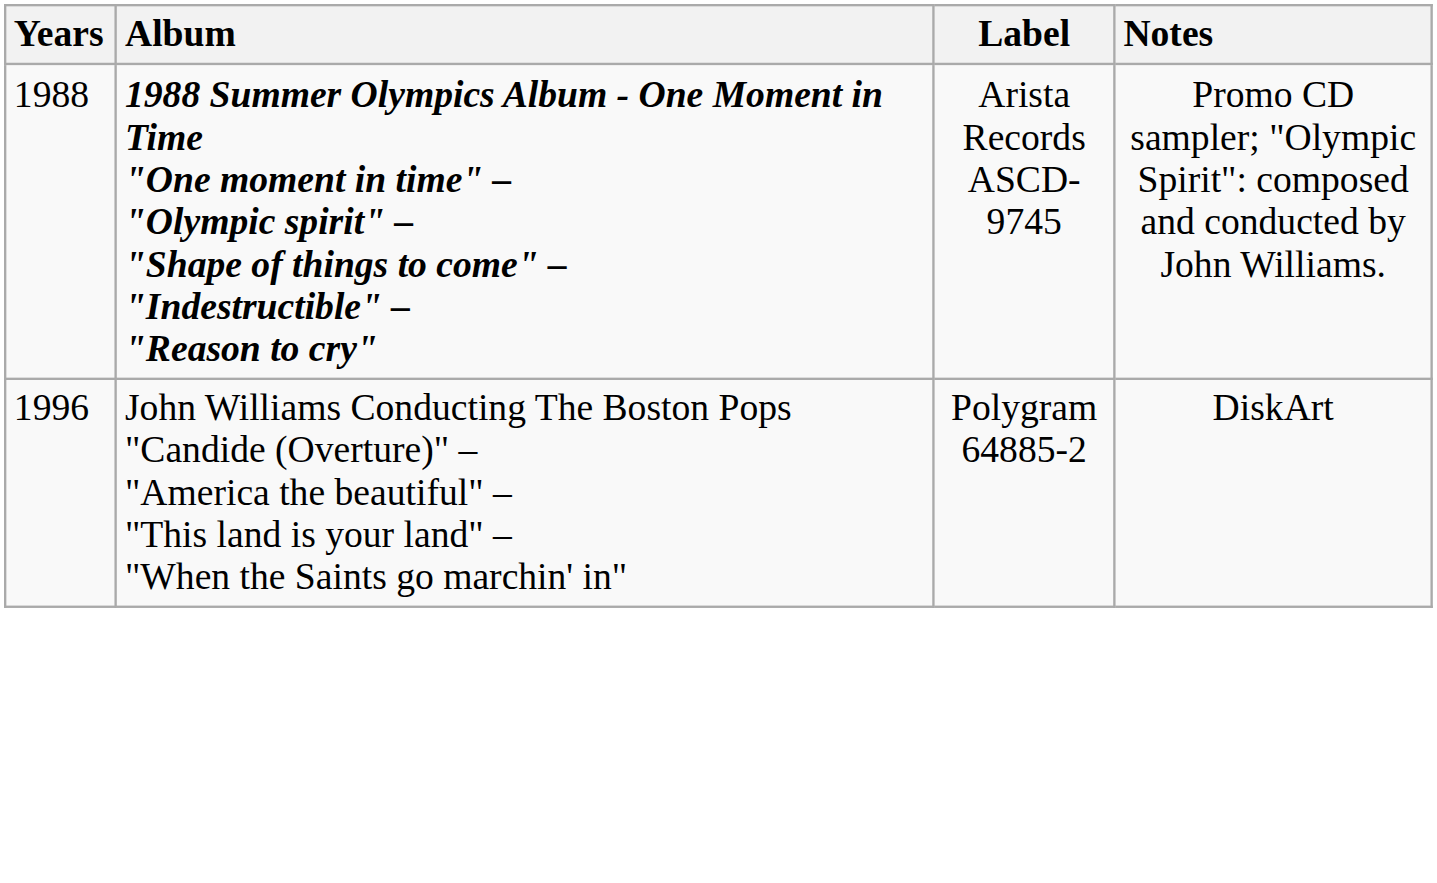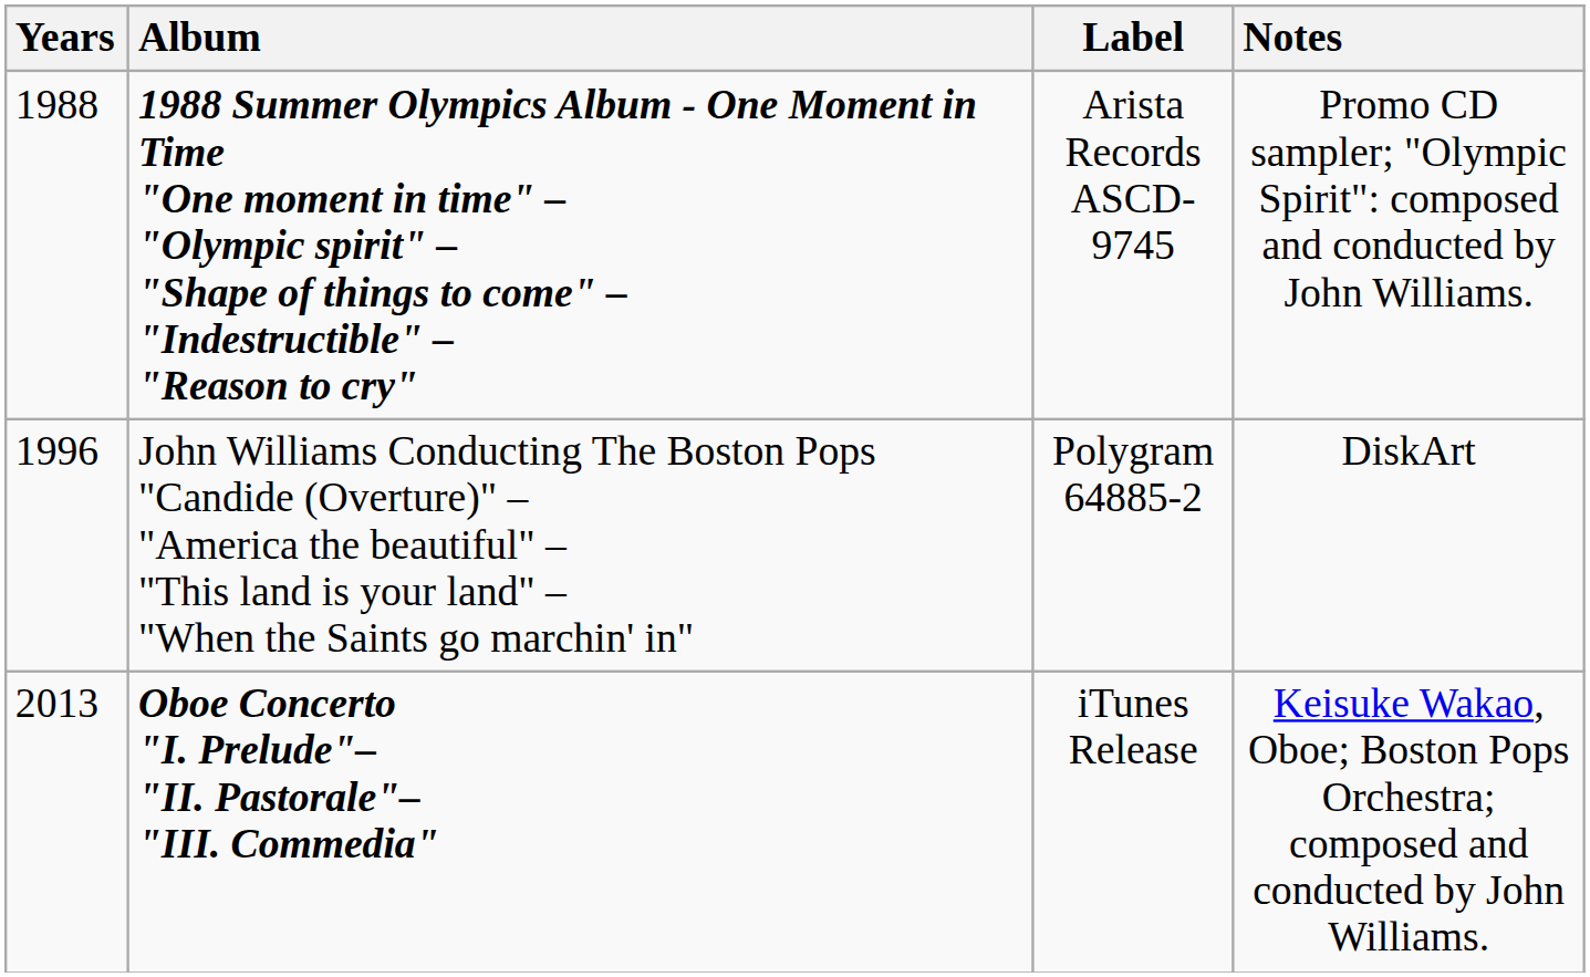 <table class="wikitable">
 <tr>
 <th style="vertical-align:top; text-align:left; width:40px;">Years</th>
 <th style="vertical-align:top; text-align:left; width:350px;">Album</th>
 <th style="vertical-align:top; text-align:center; width:70px;">Label</th>
 <th style="vertical-align:top; text-align:left; width:130px;">Notes</th>
 </tr>
 <tr style="vertical-align:top;">
 <td style="text-align:left; ">1988</td>
 <td style="text-align:left; "><strong><em>1988 Summer Olympics Album - One Moment in Time<em><strong><br>"One moment in time" –<br>"Olympic spirit" –<br>"Shape of things to come" –<br>"Indestructible" –<br>"Reason to cry"</td>
 <td style="text-align:center; ">Arista Records ASCD-9745</td>
 <td style="text-align:center; ">Promo CD sampler; "Olympic Spirit": composed and conducted by John Williams.</td>
 </tr>
 <tr style="vertical-align:top;">
 <td style="text-align:left; ">1996</td>
 <td style="text-align:left; "></em></strong>John Williams Conducting The Boston Pops</em></strong><br>"Candide (Overture)" –<br>"America the beautiful" –<br>"This land is your land" –<br>"When the Saints go marchin' in"</td>
 <td style="text-align:center; ">Polygram 64885-2</td>
 <td style="text-align:center; ">DiskArt</td>
 </tr>
+<tr style="vertical-align:top;">
+<td style="text-align:left; ">2013</td>
+<td style="text-align:left; "><strong><em>Oboe Concerto<em><strong><br>"I. Prelude"–<br>"II. Pastorale"–<br>"III. Commedia"</td>
+<td style="text-align:center; ">iTunes Release</td>
+<td style="text-align:center; "><a href='#'>Keisuke Wakao</a>, Oboe; Boston Pops Orchestra; composed and conducted by John Williams.</td>
+</tr>
 </table>
